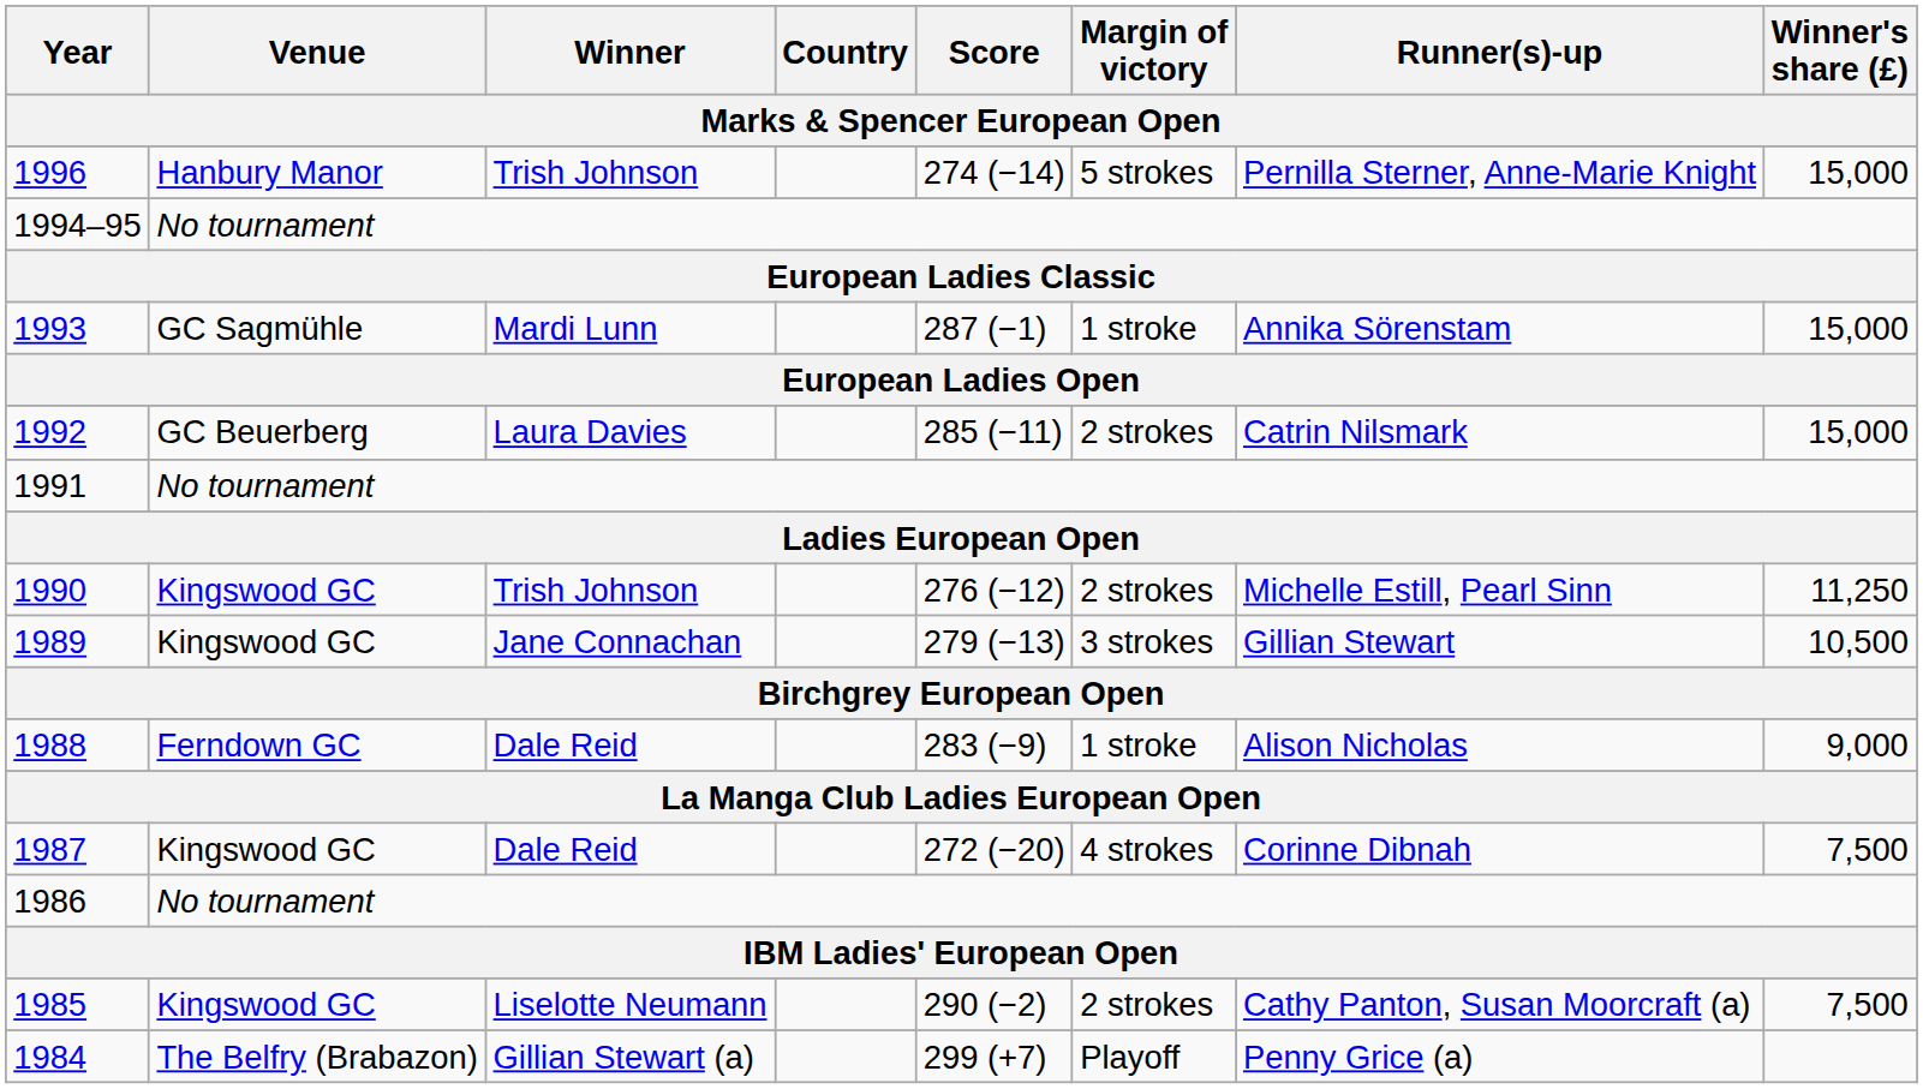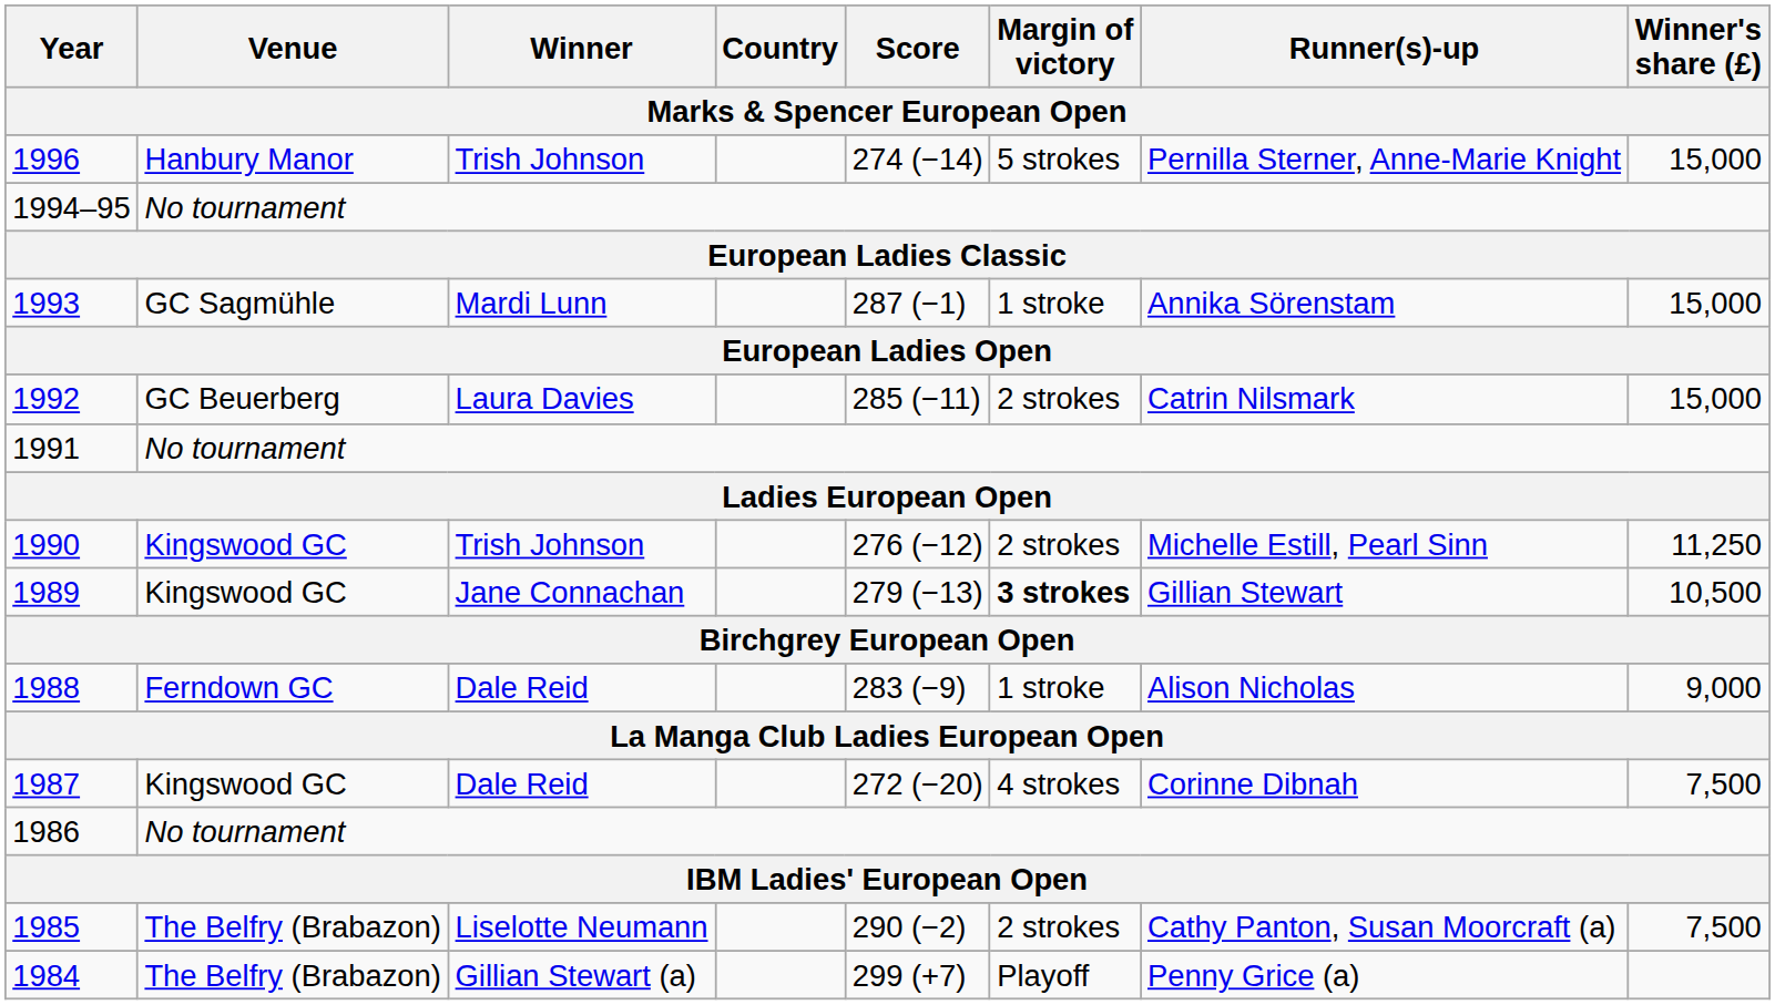 <table class=wikitable style="font-size:95%">
 <tr>
 <th>Year</th>
 <th>Venue</th>
 <th>Winner</th>
 <th>Country</th>
 <th>Score</th>
 <th>Margin of<br>victory</th>
 <th>Runner(s)-up</th>
 <th>Winner's<br>share (£)</th>
 </tr>
 <tr>
 <th colspan=8>Marks & Spencer European Open</th>
 </tr>
 <tr>
 <td><a href='#'>1996</a></td>
 <td><a href='#'>Hanbury Manor</a></td>
 <td><a href='#'>Trish Johnson</a></td>
 <td></td>
 <td>274 (−14)</td>
 <td>5 strokes</td>
 <td> <a href='#'>Pernilla Sterner</a>,  <a href='#'>Anne-Marie Knight</a></td>
 <td align=right>15,000</td>
 </tr>
 <tr>
 <td>1994–95</td>
 <td colspan=7><em>No tournament</em></td>
 </tr>
 <tr>
 <th colspan=8>European Ladies Classic</th>
 </tr>
 <tr>
 <td><a href='#'>1993</a></td>
 <td>GC Sagmühle</td>
 <td><a href='#'>Mardi Lunn</a></td>
 <td></td>
 <td>287 (−1)</td>
 <td>1 stroke</td>
 <td> <a href='#'>Annika Sörenstam</a></td>
 <td align=right>15,000</td>
 </tr>
 <tr>
 <th colspan=8>European Ladies Open</th>
 </tr>
 <tr>
 <td><a href='#'>1992</a></td>
 <td>GC Beuerberg</td>
 <td><a href='#'>Laura Davies</a></td>
 <td></td>
 <td>285 (−11)</td>
 <td>2 strokes</td>
 <td> <a href='#'>Catrin Nilsmark</a></td>
 <td align=right>15,000</td>
 </tr>
 <tr>
 <td>1991</td>
 <td colspan=7><em>No tournament</em></td>
 </tr>
 <tr>
 <th colspan=8>Ladies European Open</th>
 </tr>
 <tr>
 <td><a href='#'>1990</a></td>
 <td><a href='#'>Kingswood GC</a></td>
 <td><a href='#'>Trish Johnson</a></td>
 <td></td>
 <td>276 (−12)</td>
 <td>2 strokes</td>
 <td> <a href='#'>Michelle Estill</a>,  <a href='#'>Pearl Sinn</a></td>
 <td align=right>11,250</td>
 </tr>
 <tr>
 <td><a href='#'>1989</a></td>
 <td>Kingswood GC</td>
 <td><a href='#'>Jane Connachan</a></td>
 <td></td>
 <td>279 (−13)</td>
-<td>3 strokes</td>
+<td><strong>3 strokes</strong></td>
 <td> <a href='#'>Gillian Stewart</a></td>
 <td align=right>10,500</td>
 </tr>
 <tr>
 <th colspan=8>Birchgrey European Open</th>
 </tr>
 <tr>
 <td><a href='#'>1988</a></td>
 <td><a href='#'>Ferndown GC</a></td>
 <td><a href='#'>Dale Reid</a></td>
 <td></td>
 <td>283 (−9)</td>
 <td>1 stroke</td>
 <td> <a href='#'>Alison Nicholas</a></td>
 <td align=right>9,000</td>
 </tr>
 <tr>
 <th colspan=8>La Manga Club Ladies European Open</th>
 </tr>
 <tr>
 <td><a href='#'>1987</a></td>
 <td>Kingswood GC</td>
 <td><a href='#'>Dale Reid</a></td>
 <td></td>
 <td>272 (−20)</td>
 <td>4 strokes</td>
 <td> <a href='#'>Corinne Dibnah</a></td>
 <td align=right>7,500</td>
 </tr>
 <tr>
 <td>1986</td>
 <td colspan=7><em>No tournament</em></td>
 </tr>
 <tr>
 <th colspan=8>IBM Ladies' European Open</th>
 </tr>
 <tr>
 <td><a href='#'>1985</a></td>
-<td><a href='#'>Kingswood GC</a></td>
+<td><a href='#'>The Belfry</a> (Brabazon)</td>
 <td><a href='#'>Liselotte Neumann</a></td>
 <td></td>
 <td>290 (−2)</td>
 <td>2 strokes</td>
 <td> <a href='#'>Cathy Panton</a>,  <a href='#'>Susan Moorcraft</a> (a)</td>
 <td align=right>7,500</td>
 </tr>
 <tr>
 <td><a href='#'>1984</a></td>
 <td><a href='#'>The Belfry</a> (Brabazon)</td>
 <td><a href='#'>Gillian Stewart</a> (a)</td>
 <td></td>
 <td>299 (+7)</td>
 <td>Playoff</td>
 <td> <a href='#'>Penny Grice</a> (a)</td>
 <td align=right></td>
 </tr>
 </table>
